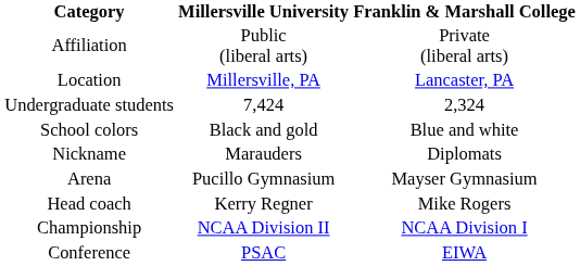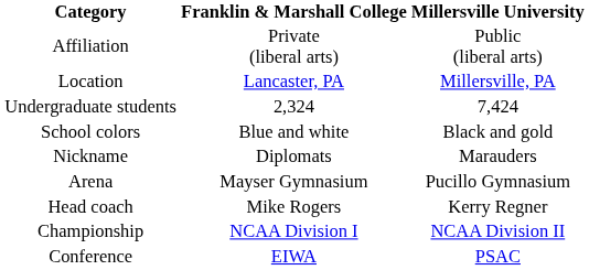 <table id="toc" style="float:right; margin-left: 1em; margin-bottom: 1em; text-align: center">
 <tr>
 <th>Category</th>
+<th><strong><span>Franklin & Marshall College</span></strong></th>
 <th><strong><span>Millersville University</span></strong></th>
-<th><strong><span>Franklin & Marshall College</span></strong></th>
 </tr>
 <tr>
 <td>Affiliation</td>
+<td>Private <br> (liberal arts)</td>
 <td>Public <br> (liberal arts)</td>
-<td>Private <br> (liberal arts)</td>
 </tr>
 <tr>
 <td>Location</td>
+<td><a href='#'>Lancaster, PA</a></td>
 <td><a href='#'>Millersville, PA</a></td>
-<td><a href='#'>Lancaster, PA</a></td>
 </tr>
 <tr>
 <td>Undergraduate students</td>
+<td>2,324</td>
 <td>7,424</td>
-<td>2,324</td>
 </tr>
 <tr>
 <td>School colors</td>
+<td>Blue and white</td>
 <td>Black and gold</td>
-<td>Blue and white</td>
 </tr>
 <tr>
 <td>Nickname</td>
+<td>Diplomats</td>
 <td>Marauders</td>
-<td>Diplomats</td>
 </tr>
 <tr>
 <td>Arena</td>
+<td>Mayser Gymnasium </td>
 <td>Pucillo Gymnasium </td>
-<td>Mayser Gymnasium </td>
 </tr>
 <tr>
 <td>Head coach</td>
+<td>Mike Rogers</td>
 <td>Kerry Regner</td>
-<td>Mike Rogers</td>
 </tr>
 <tr>
 <td>Championship</td>
+<td><a href='#'>NCAA Division I</a></td>
 <td><a href='#'>NCAA Division II</a></td>
-<td><a href='#'>NCAA Division I</a></td>
 </tr>
 <tr>
 <td>Conference</td>
+<td><a href='#'>EIWA</a></td>
 <td><a href='#'>PSAC</a></td>
-<td><a href='#'>EIWA</a></td>
 </tr>
 </table>
